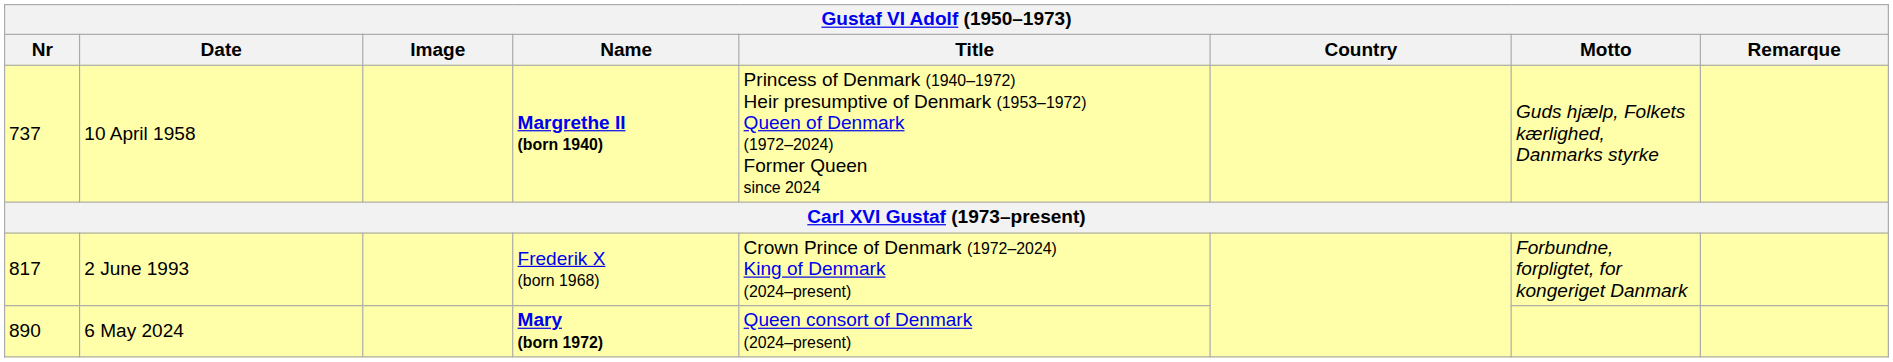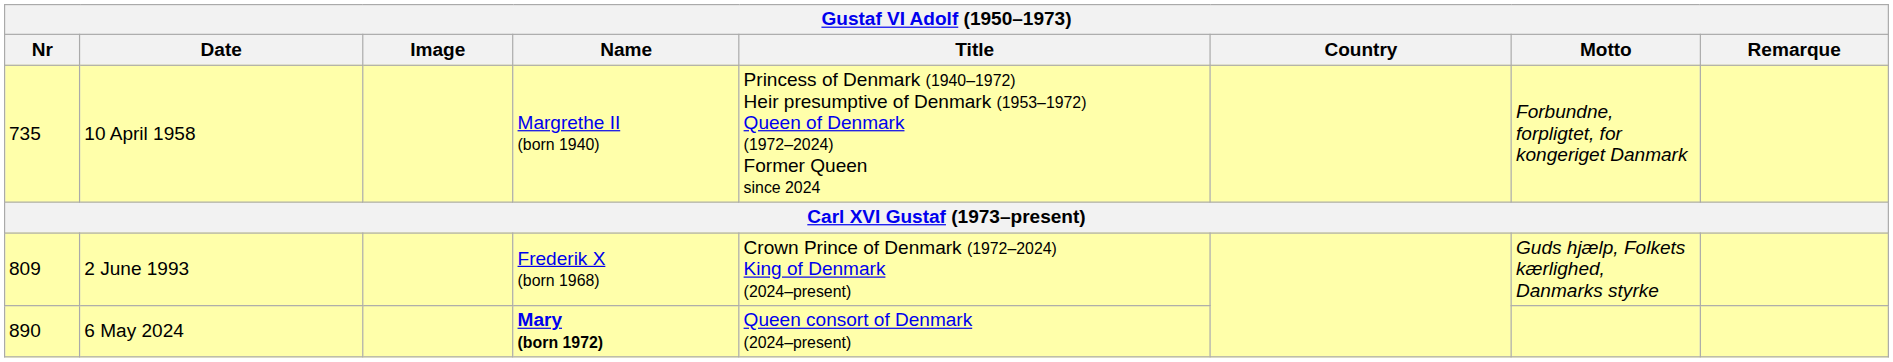 <table class="wikitable" width=100%>
 <tr>
 <th colspan=8><a href='#'>Gustaf VI Adolf</a> (1950–1973)</th>
 </tr>
 <tr>
 <th width=4%>Nr</th>
 <th width=15%>Date</th>
 <th width=8%>Image</th>
 <th width=12%>Name</th>
 <th>Title</th>
 <th width=16%>Country</th>
 <th width=10%>Motto</th>
 <th width=10%>Remarque</th>
 </tr>
 <tr bgcolor="#FFFFAA">
-<td>737</td>
+<td>735</td>
 <td>10 April 1958</td>
 <td></td>
-<td><strong><a href='#'>Margrethe II</a><br><small>(born 1940)</small></strong></td>
+<td><a href='#'>Margrethe II</a><br><small>(born 1940)</small></td>
 <td>Princess of Denmark <small>(1940–1972)</small><br>Heir presumptive of Denmark <small>(1953–1972)</small><br><a href='#'>Queen of Denmark</a><br><small>(1972–2024)</small><br>Former Queen<br><small>since 2024</small></td>
 <td></td>
-<td><em>Guds hjælp, Folkets kærlighed, Danmarks styrke</em></td>
+<td><em> Forbundne, forpligtet, for kongeriget Danmark</em></td>
 <td> </td>
 </tr>
 <tr>
 <th colspan=8><a href='#'>Carl XVI Gustaf</a> (1973–present)</th>
 </tr>
 <tr bgcolor="#FFFFAA">
-<td>817</td>
+<td>809</td>
 <td>2 June 1993</td>
 <td></td>
 <td><a href='#'>Frederik X</a><br><small>(born 1968)</small></td>
 <td>Crown Prince of Denmark <small>(1972–2024)</small><br><a href='#'>King of Denmark</a><br><small>(2024–present)</small></td>
 <td rowspan="2"></td>
-<td><em> Forbundne, forpligtet, for kongeriget Danmark</em></td>
+<td><em>Guds hjælp, Folkets kærlighed, Danmarks styrke</em></td>
 <td></td>
 </tr>
 <tr bgcolor="#FFFFAA">
 <td>890</td>
 <td>6 May 2024</td>
 <td></td>
 <td><strong><a href='#'>Mary</a><br><small>(born 1972)</small></strong></td>
 <td><a href='#'>Queen consort of Denmark</a><br><small>(2024–present)</small></td>
 <td></td>
 <td></td>
 </tr>
 </table>
